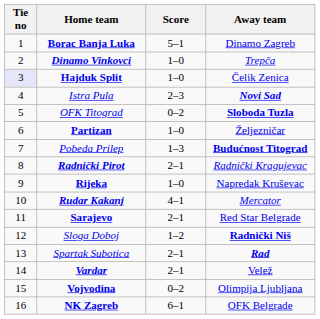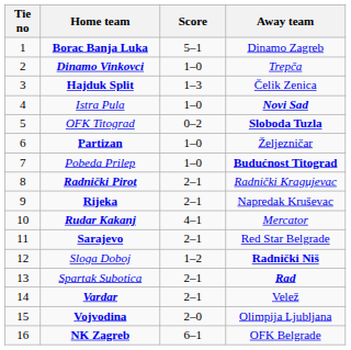 <table class="wikitable" style="text-align: center">
 <tr>
 <th width=40>Tie no</th>
 <th width=150>Home team</th>
 <th width=80>Score</th>
 <th width=150>Away team</th>
 </tr>
 <tr>
 <td>1</td>
 <td><strong><a href='#'>Borac Banja Luka</a></strong></td>
 <td>5–1</td>
 <td><a href='#'>Dinamo Zagreb</a></td>
 </tr>
 <tr>
 <td>2</td>
 <td><strong><em><a href='#'>Dinamo Vinkovci</a></em></strong></td>
 <td>1–0</td>
 <td><em><a href='#'>Trepča</a></em></td>
 </tr>
 <tr>
-<td style="background: lavender;">3</td>
+<td>3</td>
 <td><strong><a href='#'>Hajduk Split</a></strong></td>
-<td>1–0</td>
+<td>1–3</td>
 <td><a href='#'>Čelik Zenica</a></td>
 </tr>
 <tr>
 <td>4</td>
 <td><em><a href='#'>Istra Pula</a></em></td>
-<td>2–3</td>
+<td>1–0</td>
 <td><strong><em><a href='#'>Novi Sad</a></em></strong></td>
 </tr>
 <tr>
 <td>5</td>
 <td><em><a href='#'>OFK Titograd</a></em></td>
 <td>0–2</td>
 <td><strong><a href='#'>Sloboda Tuzla</a></strong></td>
 </tr>
 <tr>
 <td>6</td>
 <td><strong><a href='#'>Partizan</a></strong></td>
 <td>1–0</td>
 <td><a href='#'>Željezničar</a></td>
 </tr>
 <tr>
 <td>7</td>
 <td><em><a href='#'>Pobeda Prilep</a></em></td>
-<td>1–3</td>
+<td>1–0</td>
 <td><strong><a href='#'>Budućnost Titograd</a></strong></td>
 </tr>
 <tr>
 <td>8</td>
 <td><strong><em><a href='#'>Radnički Pirot</a></em></strong></td>
 <td>2–1</td>
 <td><em><a href='#'>Radnički Kragujevac</a></em></td>
 </tr>
 <tr>
 <td>9</td>
 <td><strong><a href='#'>Rijeka</a></strong></td>
-<td>1–0</td>
+<td>2–1</td>
 <td><a href='#'>Napredak Kruševac</a></td>
 </tr>
 <tr>
 <td>10</td>
 <td><strong><em><a href='#'>Rudar Kakanj</a></em></strong></td>
 <td>4–1</td>
 <td><em><a href='#'>Mercator</a></em></td>
 </tr>
 <tr>
 <td>11</td>
 <td><strong><a href='#'>Sarajevo</a></strong></td>
 <td>2–1</td>
 <td><a href='#'>Red Star Belgrade</a></td>
 </tr>
 <tr>
 <td>12</td>
 <td><em><a href='#'>Sloga Doboj</a></em></td>
 <td>1–2</td>
 <td><strong><a href='#'>Radnički Niš</a></strong></td>
 </tr>
 <tr>
 <td>13</td>
 <td><em><a href='#'>Spartak Subotica</a></em></td>
 <td>2–1</td>
 <td><strong><em><a href='#'>Rad</a></em></strong></td>
 </tr>
 <tr>
 <td>14</td>
 <td><strong><em><a href='#'>Vardar</a></em></strong></td>
 <td>2–1</td>
 <td><a href='#'>Velež</a></td>
 </tr>
 <tr>
 <td>15</td>
 <td><strong><a href='#'>Vojvodina</a></strong></td>
-<td>0–2</td>
+<td>2–0</td>
 <td><a href='#'>Olimpija Ljubljana</a></td>
 </tr>
 <tr>
 <td>16</td>
 <td><strong><a href='#'>NK Zagreb</a></strong></td>
 <td>6–1</td>
 <td><a href='#'>OFK Belgrade</a></td>
 </tr>
 </table>
